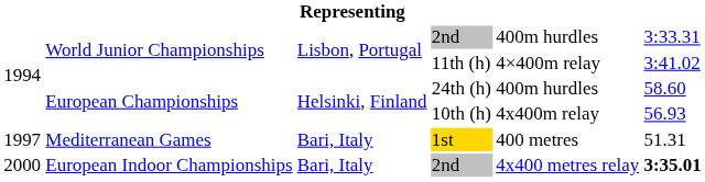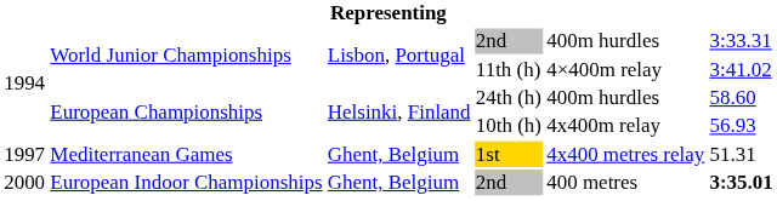 <table>
 <tr>
 <th colspan="6">Representing </th>
 </tr>
 <tr>
 <td rowspan=4>1994</td>
 <td rowspan=2><a href='#'>World Junior Championships</a></td>
 <td rowspan=2><a href='#'>Lisbon</a>, <a href='#'>Portugal</a></td>
 <td bgcolor=silver>2nd</td>
 <td>400m hurdles</td>
 <td><a href='#'>3:33.31</a></td>
 </tr>
 <tr>
 <td>11th (h)</td>
 <td>4×400m relay</td>
 <td><a href='#'>3:41.02</a></td>
 </tr>
 <tr>
 <td rowspan=2><a href='#'>European Championships</a></td>
 <td rowspan=2><a href='#'>Helsinki</a>, <a href='#'>Finland</a></td>
 <td>24th (h)</td>
 <td>400m hurdles</td>
 <td><a href='#'>58.60</a></td>
 </tr>
 <tr>
 <td>10th (h)</td>
 <td>4x400m relay</td>
 <td><a href='#'>56.93</a></td>
 </tr>
 <tr>
 <td>1997</td>
 <td><a href='#'>Mediterranean Games</a></td>
-<td><a href='#'>Bari, Italy</a></td>
+<td><a href='#'>Ghent, Belgium</a></td>
 <td bgcolor=gold>1st</td>
-<td>400 metres</td>
+<td><a href='#'>4x400 metres relay</a></td>
 <td>51.31 </td>
 </tr>
 <tr>
 <td>2000</td>
 <td><a href='#'>European Indoor Championships</a></td>
-<td><a href='#'>Bari, Italy</a></td>
+<td><a href='#'>Ghent, Belgium</a></td>
 <td bgcolor=silver>2nd</td>
-<td><a href='#'>4x400 metres relay</a></td>
+<td>400 metres</td>
 <td><strong>3:35.01 </strong></td>
 </tr>
 </table>
